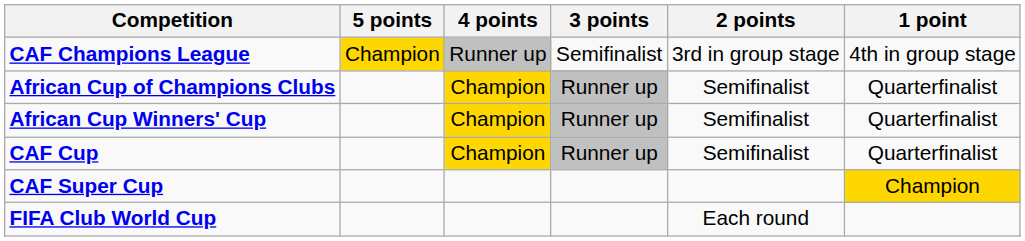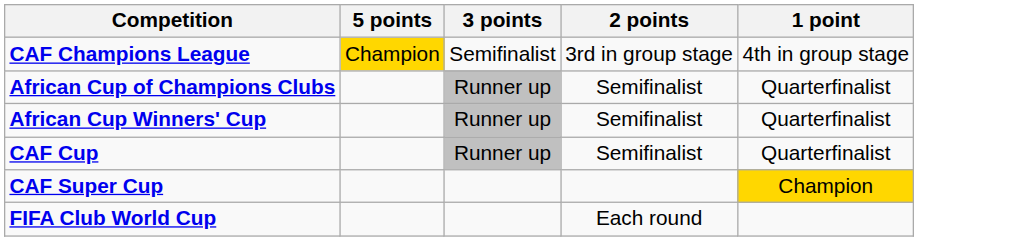 <table class="wikitable" style="text-align: center;">
 <tr>
 <th>Competition</th>
 <th>5 points</th>
-<th>4 points</th>
 <th>3 points</th>
 <th>2 points</th>
 <th>1 point</th>
 </tr>
 <tr>
 <td align=left><strong><a href='#'>CAF Champions League</a></strong></td>
 <td bgcolor=gold>Champion</td>
-<td bgcolor=silver>Runner up</td>
 <td>Semifinalist</td>
 <td>3rd in group stage</td>
 <td>4th in group stage</td>
 </tr>
 <tr>
 <td align=left><strong><a href='#'>African Cup of Champions Clubs</a></strong></td>
 <td></td>
-<td bgcolor=gold>Champion</td>
 <td bgcolor=silver>Runner up</td>
 <td>Semifinalist</td>
 <td>Quarterfinalist</td>
 </tr>
 <tr>
 <td align=left><strong><a href='#'>African Cup Winners' Cup</a></strong></td>
 <td></td>
-<td bgcolor=gold>Champion</td>
 <td bgcolor=silver>Runner up</td>
 <td>Semifinalist</td>
 <td>Quarterfinalist</td>
 </tr>
 <tr>
 <td align=left><strong><a href='#'>CAF Cup</a></strong></td>
 <td></td>
-<td bgcolor=gold>Champion</td>
 <td bgcolor=silver>Runner up</td>
 <td>Semifinalist</td>
 <td>Quarterfinalist</td>
 </tr>
 <tr>
 <td align=left><strong><a href='#'>CAF Super Cup</a></strong></td>
 <td></td>
 <td></td>
 <td></td>
-<td></td>
 <td bgcolor=gold>Champion</td>
 </tr>
 <tr>
 <td align=left><strong><a href='#'>FIFA Club World Cup</a></strong></td>
 <td></td>
 <td></td>
-<td></td>
 <td>Each round</td>
 <td></td>
 </tr>
 </table>
